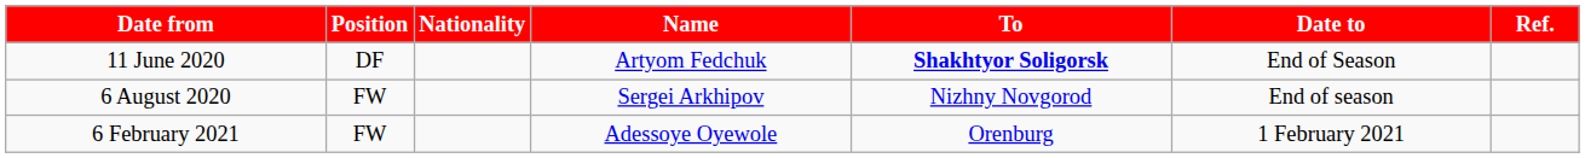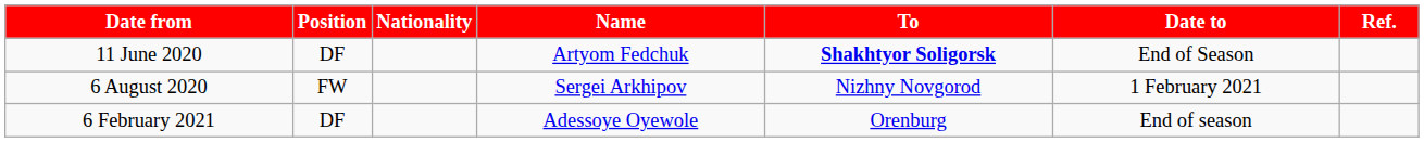 <table class="wikitable" style="text-align:center; font-size:90%; ">
 <tr>
 <th style="background:#FF0000; color:white; width:200px;">Date from</th>
 <th style="background:#FF0000; color:white; width:50px;">Position</th>
 <th style="background:#FF0000; color:white; width:50px;">Nationality</th>
 <th style="background:#FF0000; color:white; width:200px;">Name</th>
 <th style="background:#FF0000; color:white; width:200px;">To</th>
 <th style="background:#FF0000; color:white; width:200px;">Date to</th>
 <th style="background:#FF0000; color:white; width:50px;">Ref.</th>
 </tr>
 <tr>
 <td>11 June 2020</td>
 <td>DF</td>
 <td></td>
 <td><a href='#'>Artyom Fedchuk</a></td>
 <td><strong><a href='#'>Shakhtyor Soligorsk</a></strong></td>
 <td>End of Season</td>
 <td></td>
 </tr>
 <tr>
 <td>6 August 2020</td>
 <td>FW</td>
 <td></td>
 <td><a href='#'>Sergei Arkhipov</a></td>
 <td><a href='#'>Nizhny Novgorod</a></td>
-<td>End of season</td>
+<td>1 February 2021</td>
 <td></td>
 </tr>
 <tr>
 <td>6 February 2021</td>
-<td>FW</td>
+<td>DF</td>
 <td></td>
 <td><a href='#'>Adessoye Oyewole</a></td>
 <td><a href='#'>Orenburg</a></td>
-<td>1 February 2021</td>
+<td>End of season</td>
 <td></td>
 </tr>
 </table>
